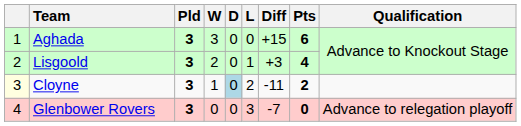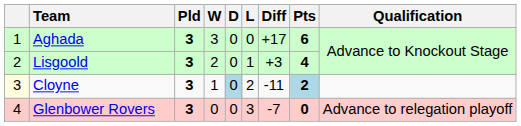 <table class="wikitable" style="text-align:center">
 <tr>
 <th width="20"></th>
 <th width="150" style="text-align:left;">Team</th>
 <th>Pld</th>
 <th>W</th>
 <th>D</th>
 <th>L</th>
 <th>Diff</th>
 <th>Pts</th>
 <th>Qualification</th>
 </tr>
 <tr style="background:#ccffcc">
 <td>1</td>
 <td align="left"> <a href='#'>Aghada</a></td>
 <td><strong>3</strong></td>
 <td>3</td>
 <td>0</td>
 <td>0</td>
-<td>+15</td>
+<td>+17</td>
 <td><strong>6</strong></td>
 <td rowspan="2">Advance to Knockout Stage</td>
 </tr>
 <tr style="background:#ccffcc">
 <td>2</td>
 <td align="left"> <a href='#'>Lisgoold</a></td>
 <td><strong>3</strong></td>
 <td>2</td>
 <td>0</td>
 <td>1</td>
 <td>+3</td>
 <td><strong>4</strong></td>
 </tr>
 <tr>
 <td style="background: lightyellow;">3</td>
 <td align="left"> <a href='#'>Cloyne</a></td>
 <td><strong>3</strong></td>
 <td>1</td>
 <td style="background: lightblue;">0</td>
 <td>2</td>
 <td>-11</td>
-<td><strong>2</strong></td>
+<td style="background: lightblue;"><strong>2</strong></td>
 <td></td>
 </tr>
 <tr style="background:#ffcccc">
 <td>4</td>
 <td align="left"> <a href='#'>Glenbower Rovers</a></td>
 <td><strong>3</strong></td>
 <td>0</td>
 <td>0</td>
 <td>3</td>
 <td>-7</td>
 <td><strong>0</strong></td>
 <td>Advance to relegation playoff</td>
 </tr>
 </table>
